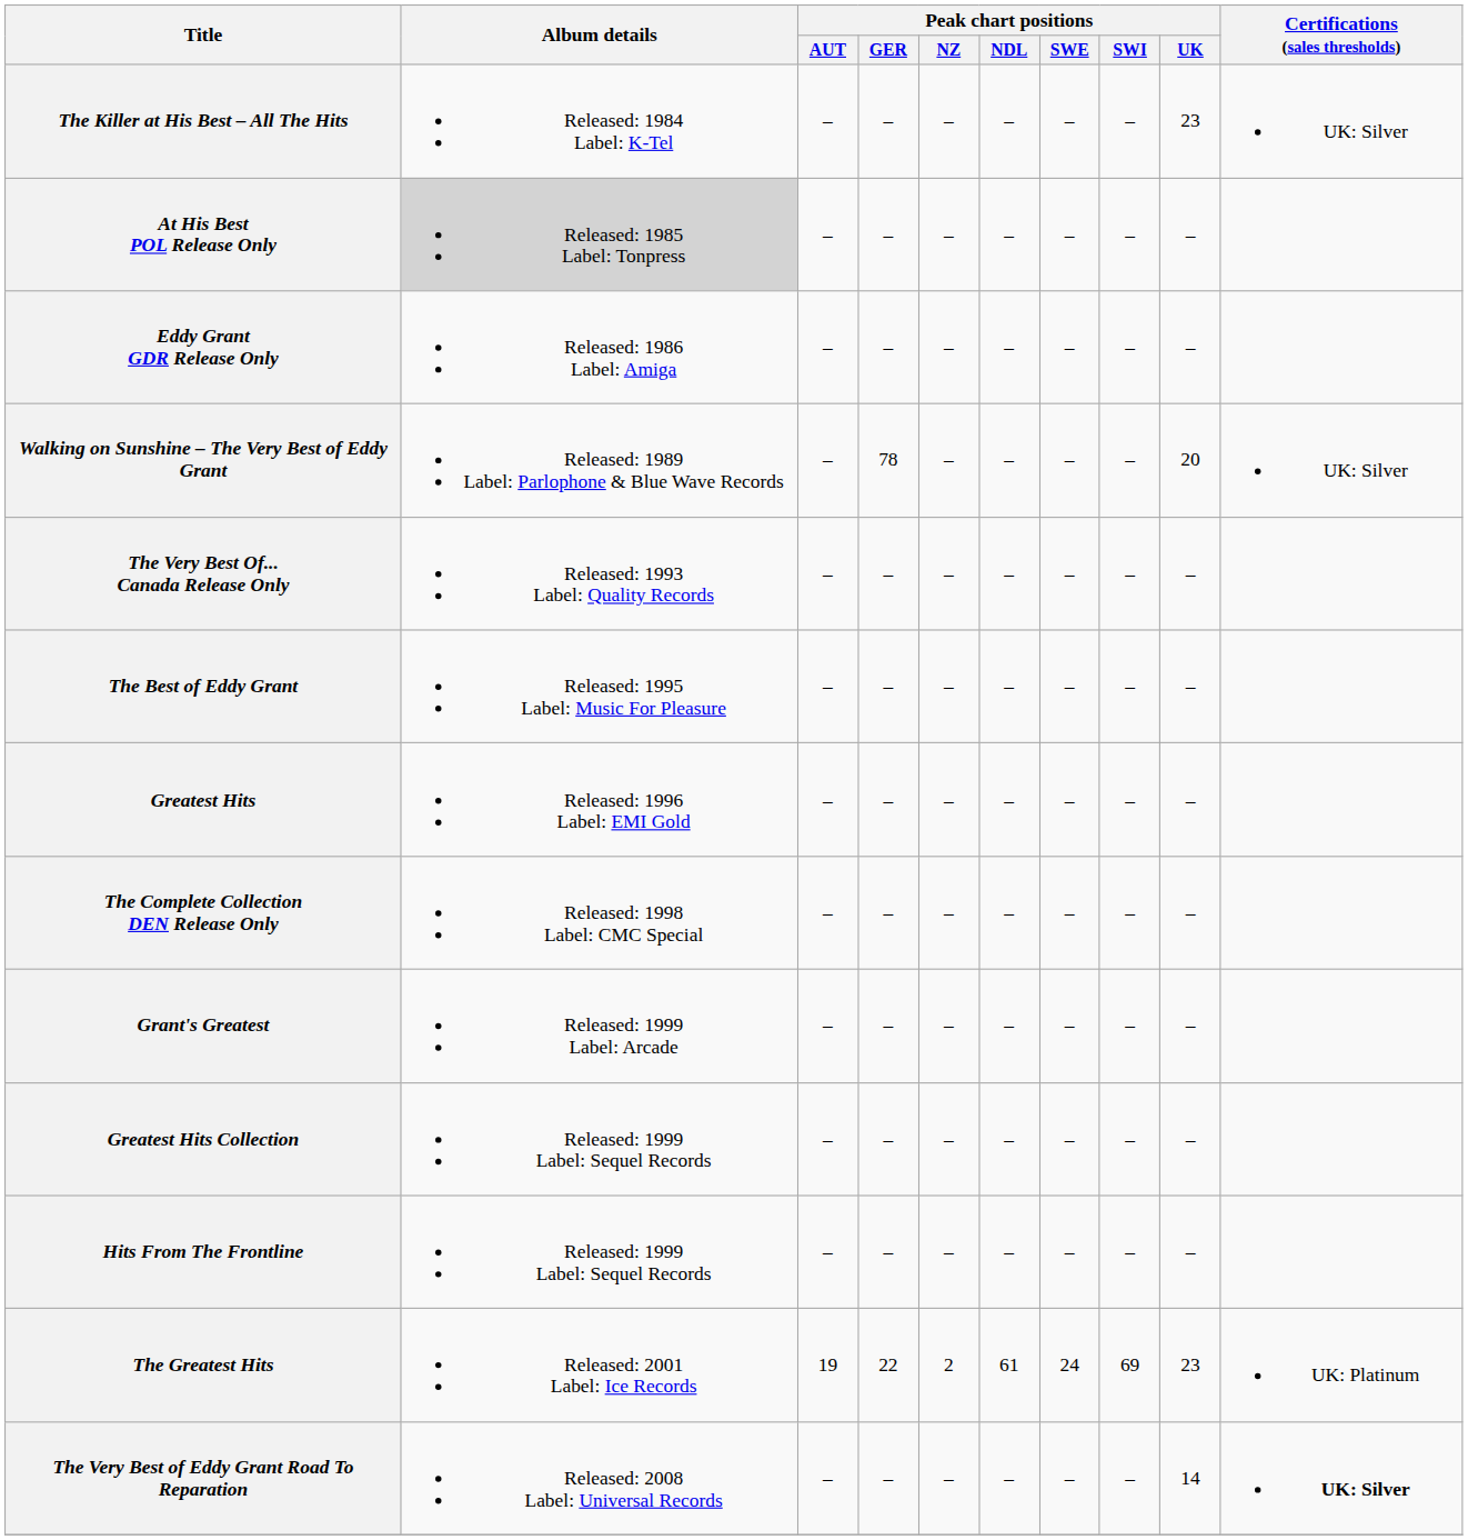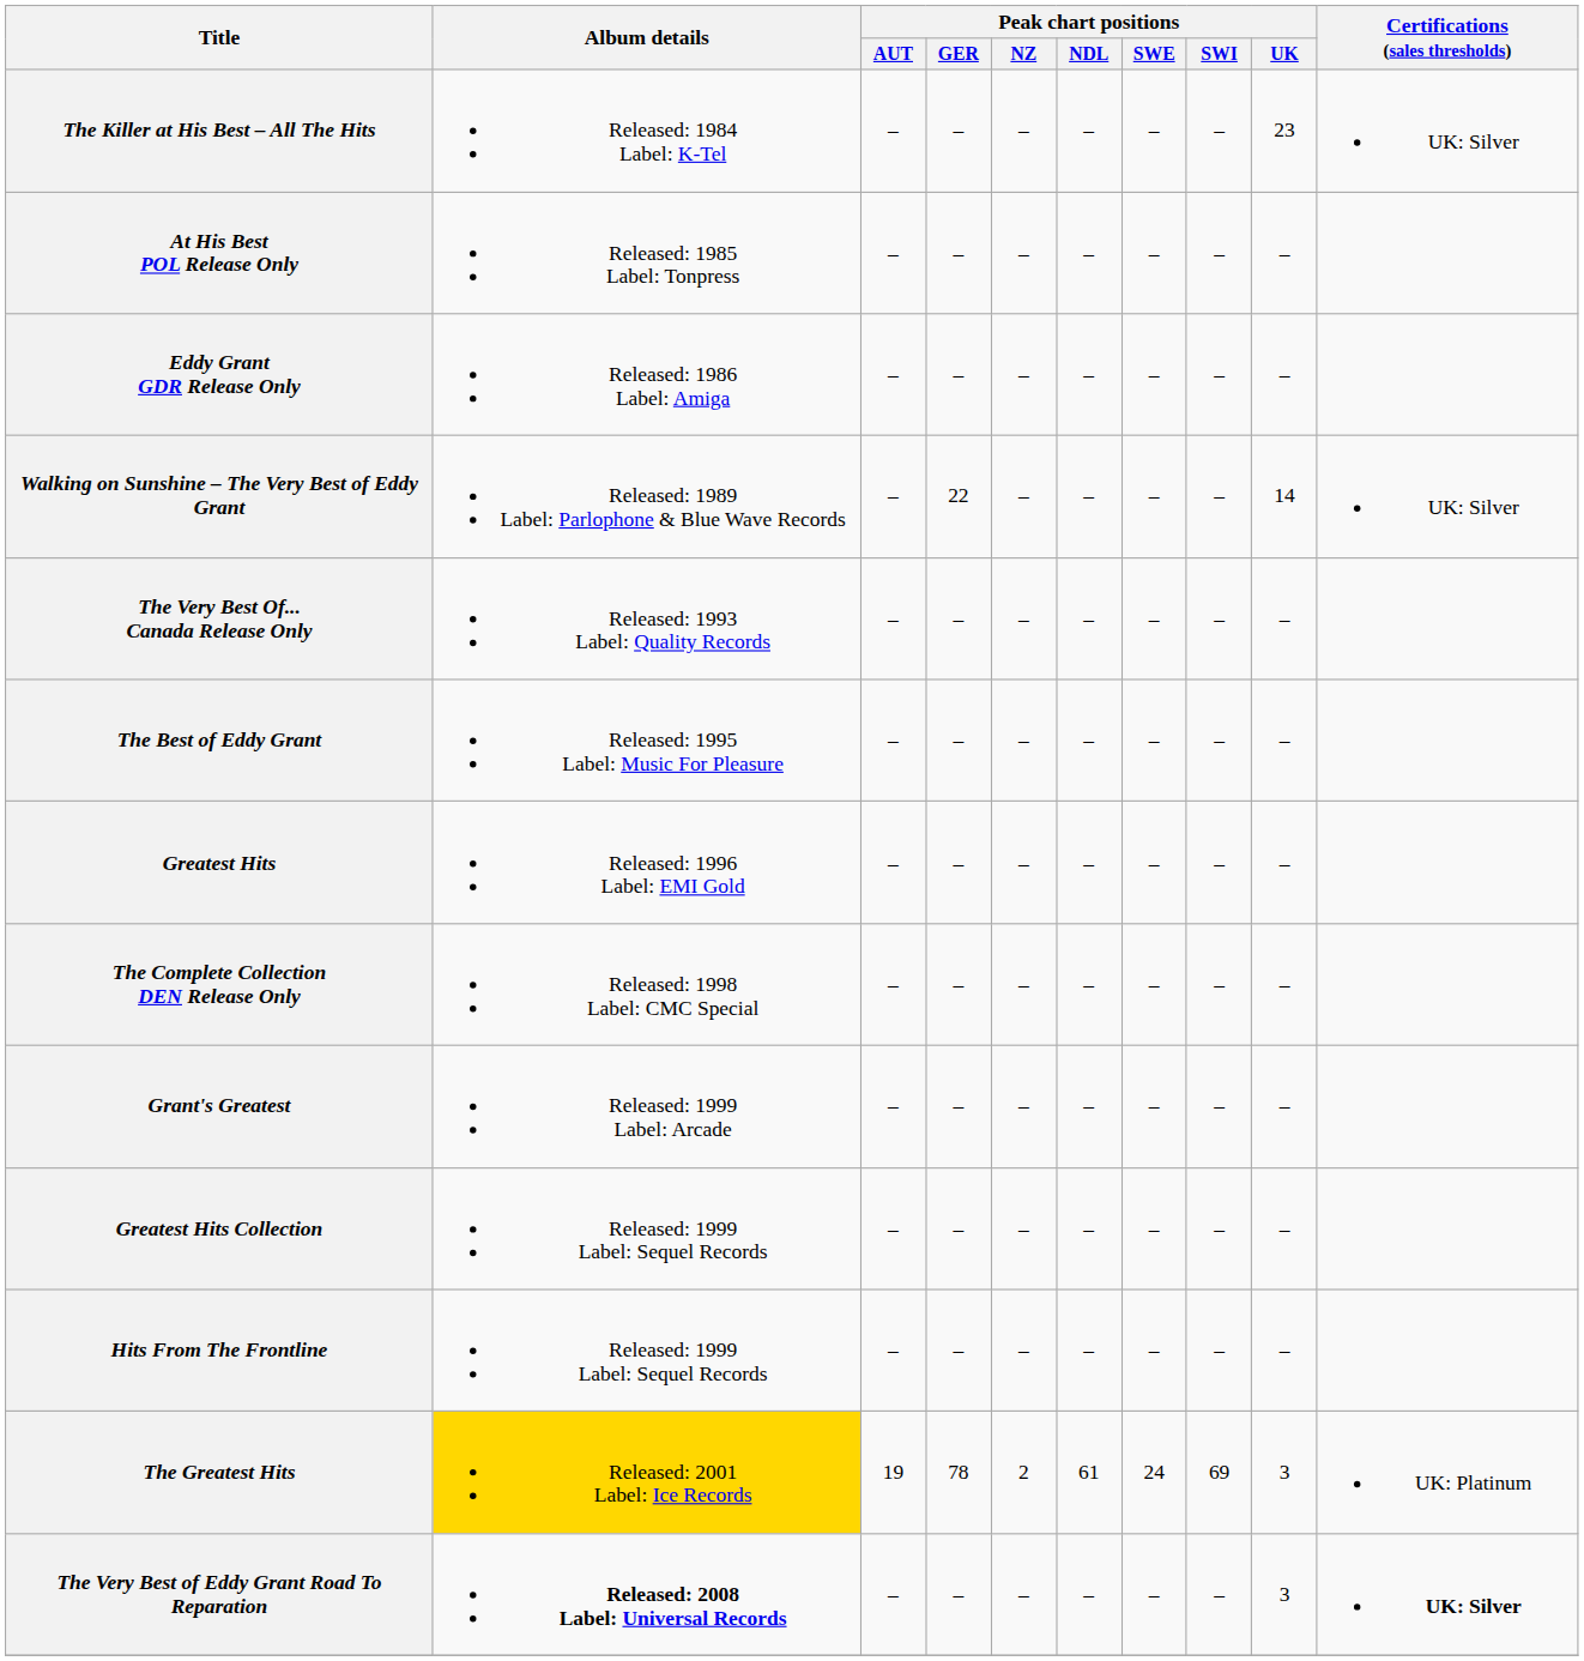 <table class="wikitable plainrowheaders" style="text-align:center;" border="1">
 <tr>
 <th scope="col" rowspan="2" style="width:20em;">Title</th>
 <th scope="col" rowspan="2" style="width:20em;">Album details</th>
 <th scope="col" colspan="7">Peak chart positions</th>
 <th rowspan="2" style="width:12em;"><a href='#'>Certifications</a><br><small>(<a href='#'>sales thresholds</a>)</small></th>
 </tr>
 <tr>
 <th scope="col" style="width:3em;font-size:90%;"><a href='#'>AUT</a><br></th>
 <th scope="col" style="width:3em;font-size:90%;"><a href='#'>GER</a><br></th>
 <th scope="col" style="width:3em;font-size:90%;"><a href='#'>NZ</a><br></th>
 <th scope="col" style="width:3em;font-size:90%;"><a href='#'>NDL</a><br></th>
 <th scope="col" style="width:3em;font-size:90%;"><a href='#'>SWE</a><br></th>
 <th scope="col" style="width:3em;font-size:90%;"><a href='#'>SWI</a><br></th>
 <th scope="col" style="width:3em;font-size:90%;"><a href='#'>UK</a><br></th>
 </tr>
 <tr>
 <th scope="row"><em>The Killer at His Best – All The Hits</em><br></th>
 <td><br><ul><li>Released: 1984</li><li>Label: <a href='#'>K-Tel</a></li></ul></td>
 <td align="center">–</td>
 <td align="center">–</td>
 <td align="center">–</td>
 <td align="center">–</td>
 <td align="center">–</td>
 <td align="center">–</td>
 <td align="center">23</td>
 <td><br><ul><li>UK: Silver</li></ul></td>
 </tr>
 <tr>
 <th scope="row"><em>At His Best</em><br> <em><a href='#'>POL</a> Release Only</em></th>
-<td style="background: lightgrey;"><br><ul><li>Released: 1985</li><li>Label: Tonpress</li></ul></td>
+<td><br><ul><li>Released: 1985</li><li>Label: Tonpress</li></ul></td>
 <td align="center">–</td>
 <td align="center">–</td>
 <td align="center">–</td>
 <td align="center">–</td>
 <td align="center">–</td>
 <td align="center">–</td>
 <td align="center">–</td>
 <td></td>
 </tr>
 <tr>
 <th scope="row"><em>Eddy Grant</em><br> <em><a href='#'>GDR</a> Release Only</em></th>
 <td><br><ul><li>Released: 1986</li><li>Label: <a href='#'>Amiga</a></li></ul></td>
 <td align="center">–</td>
 <td align="center">–</td>
 <td align="center">–</td>
 <td align="center">–</td>
 <td align="center">–</td>
 <td align="center">–</td>
 <td align="center">–</td>
 <td></td>
 </tr>
 <tr>
 <th scope="row"><em>Walking on Sunshine – The Very Best of Eddy Grant</em><br></th>
 <td><br><ul><li>Released: 1989</li><li>Label: <a href='#'>Parlophone</a> & Blue Wave Records</li></ul></td>
 <td align="center">–</td>
-<td align="center">78</td>
+<td align="center">22</td>
 <td align="center">–</td>
 <td align="center">–</td>
 <td align="center">–</td>
 <td align="center">–</td>
-<td align="center">20</td>
+<td align="center">14</td>
 <td><br><ul><li>UK: Silver</li></ul></td>
 </tr>
 <tr>
 <th scope="row"><em>The Very Best Of...</em><br> <em>Canada Release Only</em></th>
 <td><br><ul><li>Released: 1993</li><li>Label: <a href='#'>Quality Records</a></li></ul></td>
 <td align="center">–</td>
 <td align="center">–</td>
 <td align="center">–</td>
 <td align="center">–</td>
 <td align="center">–</td>
 <td align="center">–</td>
 <td align="center">–</td>
 <td></td>
 </tr>
 <tr>
 <th scope="row"><em>The Best of Eddy Grant</em><br></th>
 <td><br><ul><li>Released: 1995</li><li>Label: <a href='#'>Music For Pleasure</a></li></ul></td>
 <td align="center">–</td>
 <td align="center">–</td>
 <td align="center">–</td>
 <td align="center">–</td>
 <td align="center">–</td>
 <td align="center">–</td>
 <td align="center">–</td>
 <td></td>
 </tr>
 <tr>
 <th scope="row"><em>Greatest Hits</em><br></th>
 <td><br><ul><li>Released: 1996</li><li>Label: <a href='#'>EMI Gold</a></li></ul></td>
 <td align="center">–</td>
 <td align="center">–</td>
 <td align="center">–</td>
 <td align="center">–</td>
 <td align="center">–</td>
 <td align="center">–</td>
 <td align="center">–</td>
 <td></td>
 </tr>
 <tr>
 <th scope="row"><em>The Complete Collection</em><br> <em><a href='#'>DEN</a> Release Only</em></th>
 <td><br><ul><li>Released: 1998</li><li>Label: CMC Special</li></ul></td>
 <td align="center">–</td>
 <td align="center">–</td>
 <td align="center">–</td>
 <td align="center">–</td>
 <td align="center">–</td>
 <td align="center">–</td>
 <td align="center">–</td>
 <td></td>
 </tr>
 <tr>
 <th scope="row"><em>Grant's Greatest</em><br></th>
 <td><br><ul><li>Released: 1999</li><li>Label: Arcade</li></ul></td>
 <td align="center">–</td>
 <td align="center">–</td>
 <td align="center">–</td>
 <td align="center">–</td>
 <td align="center">–</td>
 <td align="center">–</td>
 <td align="center">–</td>
 <td></td>
 </tr>
 <tr>
 <th scope="row"><em>Greatest Hits Collection</em><br></th>
 <td><br><ul><li>Released: 1999</li><li>Label: Sequel Records</li></ul></td>
 <td align="center">–</td>
 <td align="center">–</td>
 <td align="center">–</td>
 <td align="center">–</td>
 <td align="center">–</td>
 <td align="center">–</td>
 <td align="center">–</td>
 <td></td>
 </tr>
 <tr>
 <th scope="row"><em>Hits From The Frontline</em><br></th>
 <td><br><ul><li>Released: 1999</li><li>Label: Sequel Records</li></ul></td>
 <td align="center">–</td>
 <td align="center">–</td>
 <td align="center">–</td>
 <td align="center">–</td>
 <td align="center">–</td>
 <td align="center">–</td>
 <td align="center">–</td>
 <td></td>
 </tr>
 <tr>
 <th scope="row"><em>The Greatest Hits</em><br></th>
-<td><br><ul><li>Released: 2001</li><li>Label: <a href='#'>Ice Records</a></li></ul></td>
+<td style="background: gold;"><br><ul><li>Released: 2001</li><li>Label: <a href='#'>Ice Records</a></li></ul></td>
 <td align="center">19</td>
-<td align="center">22</td>
+<td align="center">78</td>
 <td align="center">2</td>
 <td align="center">61</td>
 <td align="center">24</td>
 <td align="center">69</td>
-<td align="center">23</td>
+<td align="center">3</td>
 <td><br><ul><li>UK: Platinum</li></ul></td>
 </tr>
 <tr>
 <th scope="row"><em>The Very Best of Eddy Grant Road To Reparation</em><br></th>
-<td><br><ul><li>Released: 2008</li><li>Label: <a href='#'>Universal Records</a></li></ul></td>
+<td><strong><br><ul><li>Released: 2008</li><li>Label: <a href='#'>Universal Records</a></li></ul></strong></td>
 <td align="center">–</td>
 <td align="center">–</td>
 <td align="center">–</td>
 <td align="center">–</td>
 <td align="center">–</td>
 <td align="center">–</td>
-<td align="center">14</td>
+<td align="center">3</td>
 <td><strong><br><ul><li>UK: Silver</li></ul></strong></td>
 </tr>
 <tr>
 </tr>
 </table>
